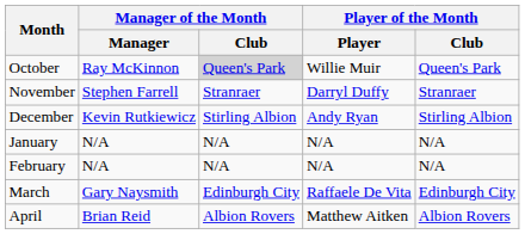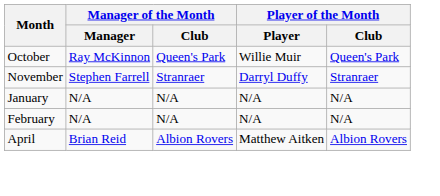 <table class="wikitable">
 <tr>
 <th rowspan="2">Month</th>
 <th colspan="2"><a href='#'>Manager of the Month</a></th>
 <th colspan="2"><a href='#'>Player of the Month</a></th>
 </tr>
 <tr>
 <th>Manager</th>
 <th>Club</th>
 <th>Player</th>
 <th>Club</th>
 </tr>
 <tr>
 <td>October</td>
 <td> <a href='#'>Ray McKinnon</a></td>
-<td style="background: lightgrey;"><a href='#'>Queen's Park</a></td>
+<td><a href='#'>Queen's Park</a></td>
 <td> Willie Muir</td>
 <td><a href='#'>Queen's Park</a></td>
 </tr>
 <tr>
 <td>November</td>
 <td> <a href='#'>Stephen Farrell</a></td>
 <td><a href='#'>Stranraer</a></td>
 <td> <a href='#'>Darryl Duffy</a></td>
 <td><a href='#'>Stranraer</a></td>
-</tr>
-<tr>
-<td>December</td>
-<td> <a href='#'>Kevin Rutkiewicz</a></td>
-<td><a href='#'>Stirling Albion</a></td>
-<td> <a href='#'>Andy Ryan</a></td>
-<td><a href='#'>Stirling Albion</a></td>
 </tr>
 <tr>
 <td>January</td>
 <td>N/A</td>
 <td>N/A</td>
 <td>N/A</td>
 <td>N/A</td>
 </tr>
 <tr>
 <td>February</td>
 <td>N/A</td>
 <td>N/A</td>
 <td>N/A</td>
 <td>N/A</td>
 </tr>
 <tr>
-<td>March</td>
-<td> <a href='#'>Gary Naysmith</a></td>
-<td><a href='#'>Edinburgh City</a></td>
-<td> <a href='#'>Raffaele De Vita</a></td>
-<td><a href='#'>Edinburgh City</a></td>
-</tr>
-<tr>
 <td>April</td>
 <td> <a href='#'>Brian Reid</a></td>
 <td><a href='#'>Albion Rovers</a></td>
 <td> Matthew Aitken</td>
 <td><a href='#'>Albion Rovers</a></td>
 </tr>
 </table>
